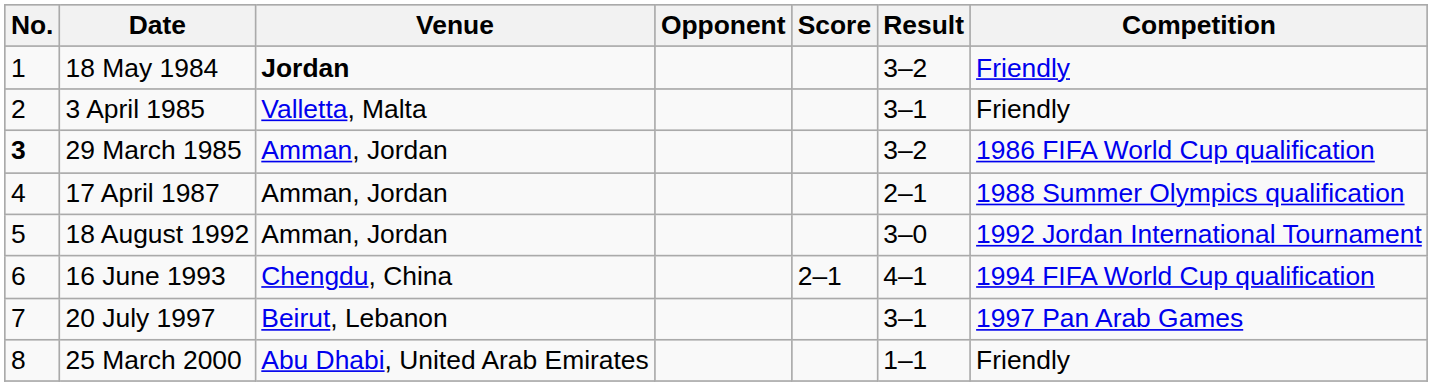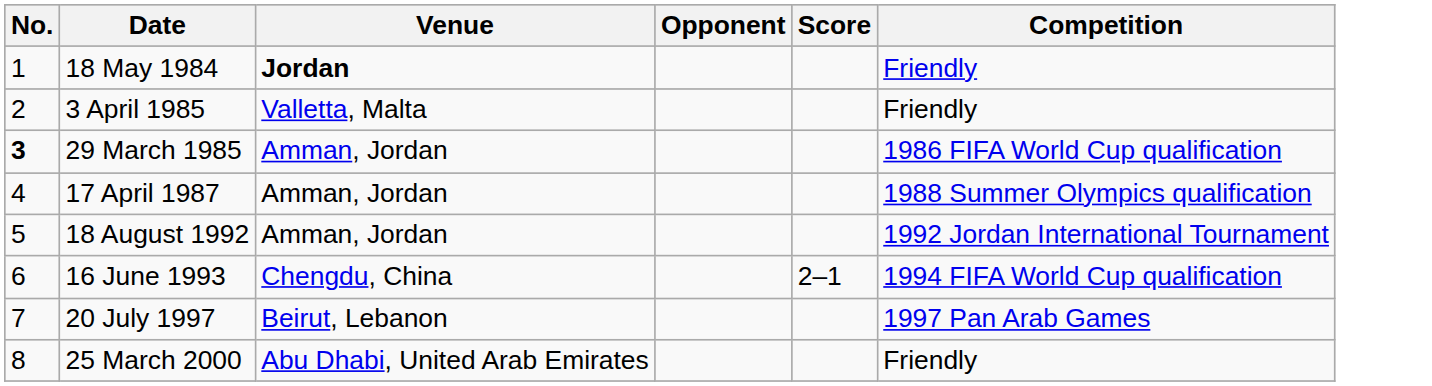 <table class="wikitable">
 <tr>
 <th>No.</th>
 <th>Date</th>
 <th>Venue</th>
 <th>Opponent</th>
 <th>Score</th>
-<th>Result</th>
 <th>Competition</th>
 </tr>
 <tr>
 <td>1</td>
 <td>18 May 1984</td>
 <td><strong>Jordan</strong></td>
 <td></td>
 <td></td>
-<td>3–2</td>
 <td><a href='#'>Friendly</a></td>
 </tr>
 <tr>
 <td>2</td>
 <td>3 April 1985</td>
 <td><a href='#'>Valletta</a>, Malta</td>
 <td></td>
 <td></td>
-<td>3–1</td>
 <td>Friendly</td>
 </tr>
 <tr>
 <td><strong>3</strong></td>
 <td>29 March 1985</td>
 <td><a href='#'>Amman</a>, Jordan</td>
 <td></td>
 <td></td>
-<td>3–2</td>
 <td><a href='#'>1986 FIFA World Cup qualification</a></td>
 </tr>
 <tr>
 <td>4</td>
 <td>17 April 1987</td>
 <td>Amman, Jordan</td>
 <td></td>
 <td></td>
-<td>2–1</td>
 <td><a href='#'>1988 Summer Olympics qualification</a></td>
 </tr>
 <tr>
 <td>5</td>
 <td>18 August 1992</td>
 <td>Amman, Jordan</td>
 <td></td>
 <td></td>
-<td>3–0</td>
 <td><a href='#'>1992 Jordan International Tournament</a></td>
 </tr>
 <tr>
 <td>6</td>
 <td>16 June 1993</td>
 <td><a href='#'>Chengdu</a>, China</td>
 <td></td>
 <td>2–1</td>
-<td>4–1</td>
 <td><a href='#'>1994 FIFA World Cup qualification</a></td>
 </tr>
 <tr>
 <td>7</td>
 <td>20 July 1997</td>
 <td><a href='#'>Beirut</a>, Lebanon</td>
 <td></td>
 <td></td>
-<td>3–1</td>
 <td><a href='#'>1997 Pan Arab Games</a></td>
 </tr>
 <tr>
 <td>8</td>
 <td>25 March 2000</td>
 <td><a href='#'>Abu Dhabi</a>, United Arab Emirates</td>
 <td></td>
 <td></td>
-<td>1–1</td>
 <td>Friendly</td>
 </tr>
 </table>
